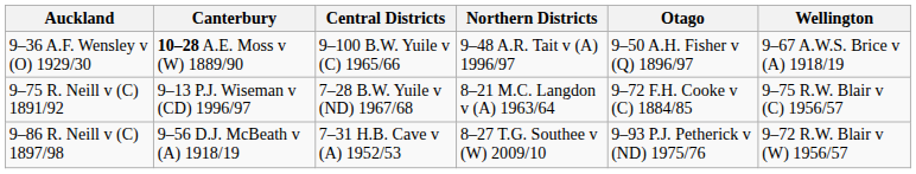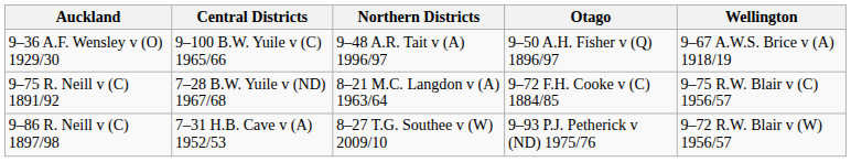 <table class="wikitable">
 <tr>
 <th>Auckland</th>
-<th>Canterbury</th>
 <th>Central Districts</th>
 <th>Northern Districts</th>
 <th>Otago</th>
 <th>Wellington</th>
 </tr>
 <tr>
 <td>9–36 A.F. Wensley v (O) 1929/30</td>
-<td><strong>10–28</strong> A.E. Moss v (W) 1889/90</td>
 <td>9–100 B.W. Yuile v (C) 1965/66</td>
 <td>9–48 A.R. Tait v (A) 1996/97</td>
 <td>9–50 A.H. Fisher v (Q) 1896/97</td>
 <td>9–67 A.W.S. Brice v (A) 1918/19</td>
 </tr>
 <tr>
 <td>9–75 R. Neill v (C) 1891/92</td>
-<td>9–13 P.J. Wiseman v (CD) 1996/97</td>
 <td>7–28 B.W. Yuile v (ND) 1967/68</td>
 <td>8–21 M.C. Langdon v (A) 1963/64</td>
 <td>9–72 F.H. Cooke v (C) 1884/85</td>
 <td>9–75 R.W. Blair v (C) 1956/57</td>
 </tr>
 <tr>
 <td>9–86 R. Neill v (C) 1897/98</td>
-<td>9–56 D.J. McBeath v (A) 1918/19</td>
 <td>7–31 H.B. Cave v (A) 1952/53</td>
 <td>8–27 T.G. Southee v (W) 2009/10</td>
 <td>9–93 P.J. Petherick v (ND) 1975/76</td>
 <td>9–72 R.W. Blair v (W) 1956/57</td>
 </tr>
 </table>
